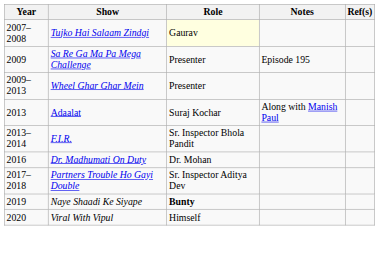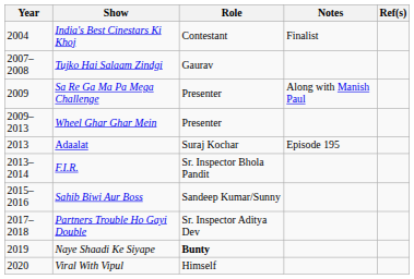 <table class="wikitable sortable">
 <tr>
 <th>Year</th>
 <th>Show</th>
 <th>Role</th>
 <th>Notes</th>
 <th>Ref(s)</th>
 </tr>
 <tr>
+<td>2004</td>
+<td><em><a href='#'>India's Best Cinestars Ki Khoj</a></em></td>
+<td>Contestant</td>
+<td>Finalist</td>
+<td></td>
+</tr>
+<tr>
 <td>2007–2008</td>
 <td><em><a href='#'>Tujko Hai Salaam Zindgi</a></em></td>
-<td style="background: lightyellow;">Gaurav</td>
+<td>Gaurav</td>
 <td></td>
 <td></td>
 </tr>
 <tr>
 <td>2009</td>
 <td><em><a href='#'>Sa Re Ga Ma Pa Mega Challenge</a></em></td>
 <td>Presenter</td>
-<td>Episode 195</td>
+<td>Along with <a href='#'>Manish Paul</a></td>
 <td></td>
 </tr>
 <tr>
 <td>2009–2013</td>
 <td><em><a href='#'>Wheel Ghar Ghar Mein</a></em></td>
 <td>Presenter</td>
 <td></td>
 <td></td>
 </tr>
 <tr>
 <td>2013</td>
 <td><a href='#'>Adaalat</a></td>
 <td>Suraj Kochar</td>
-<td>Along with <a href='#'>Manish Paul</a></td>
+<td>Episode 195</td>
 <td></td>
 </tr>
 <tr>
 <td>2013–2014</td>
 <td><em><a href='#'>F.I.R.</a></em></td>
 <td>Sr. Inspector Bhola Pandit</td>
 <td></td>
 <td></td>
 </tr>
 <tr>
-<td>2016</td>
-<td><em><a href='#'>Dr. Madhumati On Duty</a></em></td>
-<td>Dr. Mohan</td>
+<td>2015–2016</td>
+<td><em><a href='#'>Sahib Biwi Aur Boss</a></em></td>
+<td>Sandeep Kumar/Sunny</td>
 <td></td>
 <td></td>
 </tr>
 <tr>
 <td>2017–2018</td>
 <td><em><a href='#'>Partners Trouble Ho Gayi Double</a></em></td>
 <td>Sr. Inspector Aditya Dev</td>
 <td></td>
 <td></td>
 </tr>
 <tr>
 <td>2019</td>
 <td><em>Naye Shaadi Ke Siyape</em></td>
 <td><strong>Bunty</strong></td>
 <td></td>
 <td></td>
 </tr>
 <tr>
 <td>2020</td>
 <td><em>Viral With Vipul</em></td>
 <td>Himself</td>
 <td></td>
 <td></td>
 </tr>
 </table>
